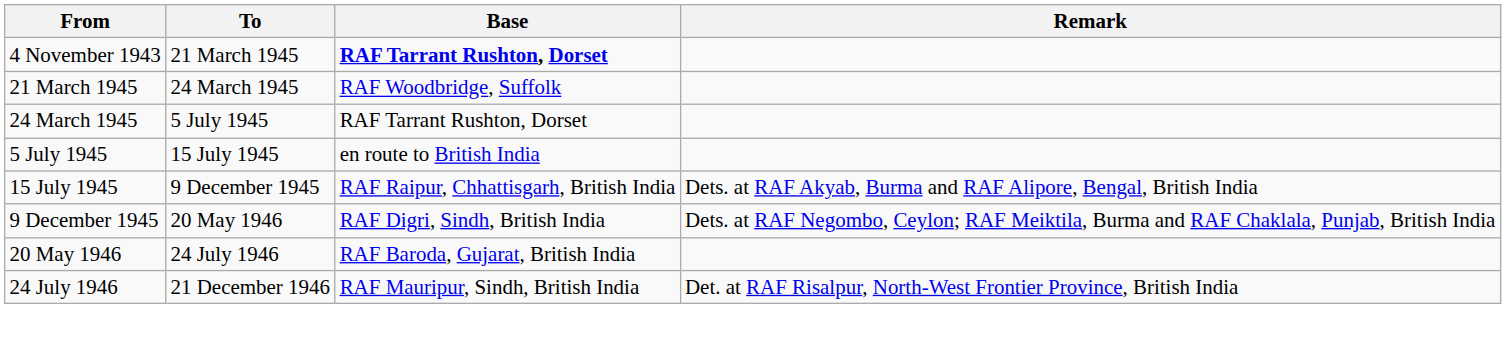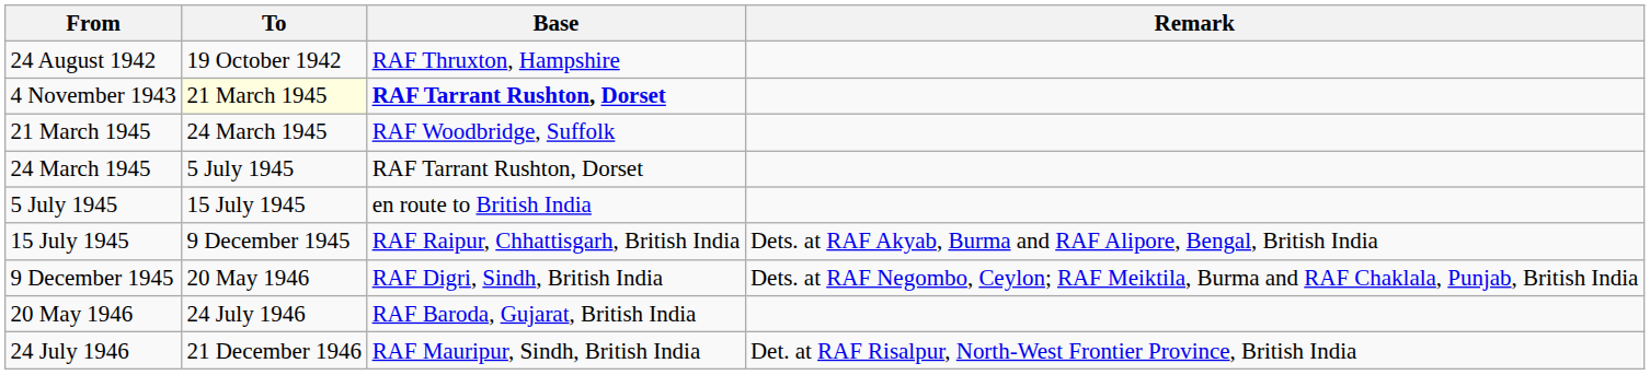 <table class="wikitable">
 <tr>
 <th>From</th>
 <th>To</th>
 <th>Base</th>
 <th>Remark</th>
 </tr>
 <tr>
+<td>24 August 1942</td>
+<td>19 October 1942</td>
+<td><a href='#'>RAF Thruxton</a>, <a href='#'>Hampshire</a></td>
+<td></td>
+</tr>
+<tr>
 <td>4 November 1943</td>
-<td>21 March 1945</td>
+<td style="background: lightyellow;">21 March 1945</td>
 <td><strong><a href='#'>RAF Tarrant Rushton</a>, <a href='#'>Dorset</a></strong></td>
 <td></td>
 </tr>
 <tr>
 <td>21 March 1945</td>
 <td>24 March 1945</td>
 <td><a href='#'>RAF Woodbridge</a>, <a href='#'>Suffolk</a></td>
 <td></td>
 </tr>
 <tr>
 <td>24 March 1945</td>
 <td>5 July 1945</td>
 <td>RAF Tarrant Rushton, Dorset</td>
 <td></td>
 </tr>
 <tr>
 <td>5 July 1945</td>
 <td>15 July 1945</td>
 <td>en route to <a href='#'>British India</a></td>
 <td></td>
 </tr>
 <tr>
 <td>15 July 1945</td>
 <td>9 December 1945</td>
 <td><a href='#'>RAF Raipur</a>, <a href='#'>Chhattisgarh</a>, British India</td>
 <td>Dets. at <a href='#'>RAF Akyab</a>, <a href='#'>Burma</a> and <a href='#'>RAF Alipore</a>, <a href='#'>Bengal</a>, British India</td>
 </tr>
 <tr>
 <td>9 December 1945</td>
 <td>20 May 1946</td>
 <td><a href='#'>RAF Digri</a>, <a href='#'>Sindh</a>, British India</td>
 <td>Dets. at <a href='#'>RAF Negombo</a>, <a href='#'>Ceylon</a>; <a href='#'>RAF Meiktila</a>, Burma and <a href='#'>RAF Chaklala</a>, <a href='#'>Punjab</a>, British India</td>
 </tr>
 <tr>
 <td>20 May 1946</td>
 <td>24 July 1946</td>
 <td><a href='#'>RAF Baroda</a>, <a href='#'>Gujarat</a>, British India</td>
 <td></td>
 </tr>
 <tr>
 <td>24 July 1946</td>
 <td>21 December 1946</td>
 <td><a href='#'>RAF Mauripur</a>, Sindh, British India</td>
 <td>Det. at <a href='#'>RAF Risalpur</a>, <a href='#'>North-West Frontier Province</a>, British India</td>
 </tr>
 </table>
